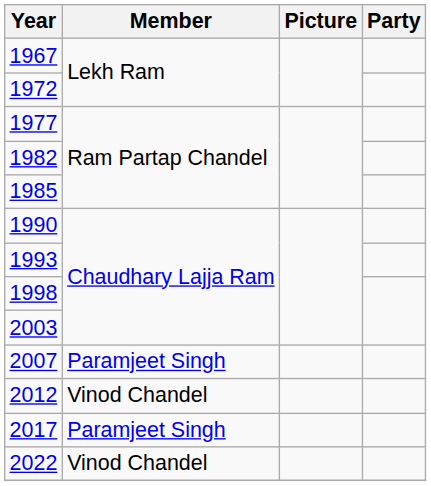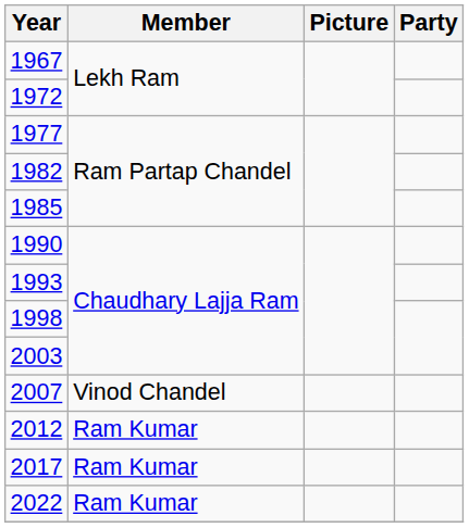 <table class="wikitable sortable">
 <tr>
 <th>Year</th>
 <th>Member</th>
 <th>Picture</th>
 <th colspan="2">Party</th>
 </tr>
 <tr>
 <td><a href='#'>1967</a></td>
 <td rowspan=2>Lekh Ram</td>
 <td rowspan=2></td>
 <td></td>
 </tr>
 <tr>
 <td><a href='#'>1972</a></td>
 <td></td>
 </tr>
 <tr>
 <td><a href='#'>1977</a></td>
 <td rowspan=3>Ram Partap Chandel</td>
 <td rowspan=3></td>
 <td></td>
 </tr>
 <tr>
 <td><a href='#'>1982</a></td>
 <td></td>
 </tr>
 <tr>
 <td><a href='#'>1985</a></td>
 </tr>
 <tr>
 <td><a href='#'>1990</a></td>
 <td rowspan=4><a href='#'>Chaudhary Lajja Ram</a></td>
 <td rowspan=4></td>
 <td></td>
 </tr>
 <tr>
 <td><a href='#'>1993</a></td>
 <td></td>
 </tr>
 <tr>
 <td><a href='#'>1998</a></td>
 </tr>
 <tr>
 <td><a href='#'>2003</a></td>
 </tr>
 <tr>
 <td><a href='#'>2007</a></td>
-<td><a href='#'>Paramjeet Singh</a></td>
+<td>Vinod Chandel</td>
 <td></td>
 <td></td>
 </tr>
 <tr>
 <td><a href='#'>2012</a></td>
-<td>Vinod Chandel</td>
+<td><a href='#'>Ram Kumar</a></td>
 <td></td>
 <td></td>
 </tr>
 <tr>
 <td><a href='#'>2017</a></td>
-<td><a href='#'>Paramjeet Singh</a></td>
+<td><a href='#'>Ram Kumar</a></td>
 <td></td>
 <td></td>
 </tr>
 <tr>
 <td><a href='#'>2022</a></td>
-<td>Vinod Chandel</td>
+<td><a href='#'>Ram Kumar</a></td>
 <td></td>
 <td></td>
 </tr>
 <tr>
 </tr>
 </table>
